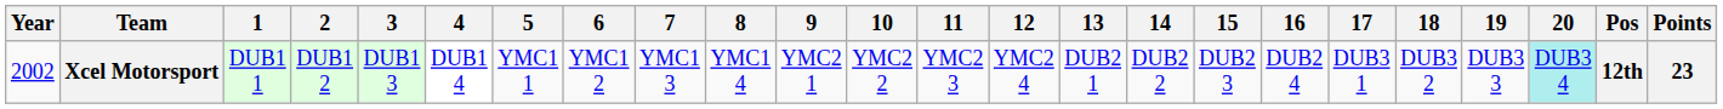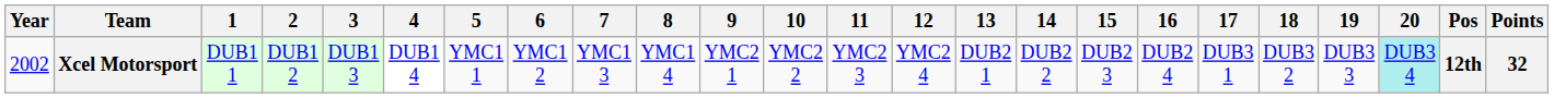 <table class="wikitable" style="text-align:center; font-size:85%">
 <tr>
 <th>Year</th>
 <th>Team</th>
 <th>1</th>
 <th>2</th>
 <th>3</th>
 <th>4</th>
 <th>5</th>
 <th>6</th>
 <th>7</th>
 <th>8</th>
 <th>9</th>
 <th>10</th>
 <th>11</th>
 <th>12</th>
 <th>13</th>
 <th>14</th>
 <th>15</th>
 <th>16</th>
 <th>17</th>
 <th>18</th>
 <th>19</th>
 <th>20</th>
 <th>Pos</th>
 <th>Points</th>
 </tr>
 <tr>
 <td><a href='#'>2002</a></td>
 <th nowrap>Xcel Motorsport</th>
 <td style="background:#dfffdf"><a href='#'>DUB1<br>1</a><br></td>
 <td style="background:#dfffdf"><a href='#'>DUB1<br>2</a><br></td>
 <td style="background:#dfffdf"><a href='#'>DUB1<br>3</a><br></td>
 <td style="background:#ffffff"><a href='#'>DUB1<br>4</a><br></td>
 <td><a href='#'>YMC1<br>1</a></td>
 <td><a href='#'>YMC1<br>2</a></td>
 <td><a href='#'>YMC1<br>3</a></td>
 <td><a href='#'>YMC1<br>4</a></td>
 <td><a href='#'>YMC2<br>1</a></td>
 <td><a href='#'>YMC2<br>2</a></td>
 <td><a href='#'>YMC2<br>3</a></td>
 <td><a href='#'>YMC2<br>4</a></td>
 <td><a href='#'>DUB2<br>1</a></td>
 <td><a href='#'>DUB2<br>2</a></td>
 <td><a href='#'>DUB2<br>3</a></td>
 <td><a href='#'>DUB2<br>4</a></td>
 <td><a href='#'>DUB3<br>1</a></td>
 <td><a href='#'>DUB3<br>2</a></td>
 <td><a href='#'>DUB3<br>3</a></td>
 <td style="background: paleturquoise;"><a href='#'>DUB3<br>4</a></td>
 <th>12th</th>
-<th>23</th>
+<th>32</th>
 </tr>
 </table>
